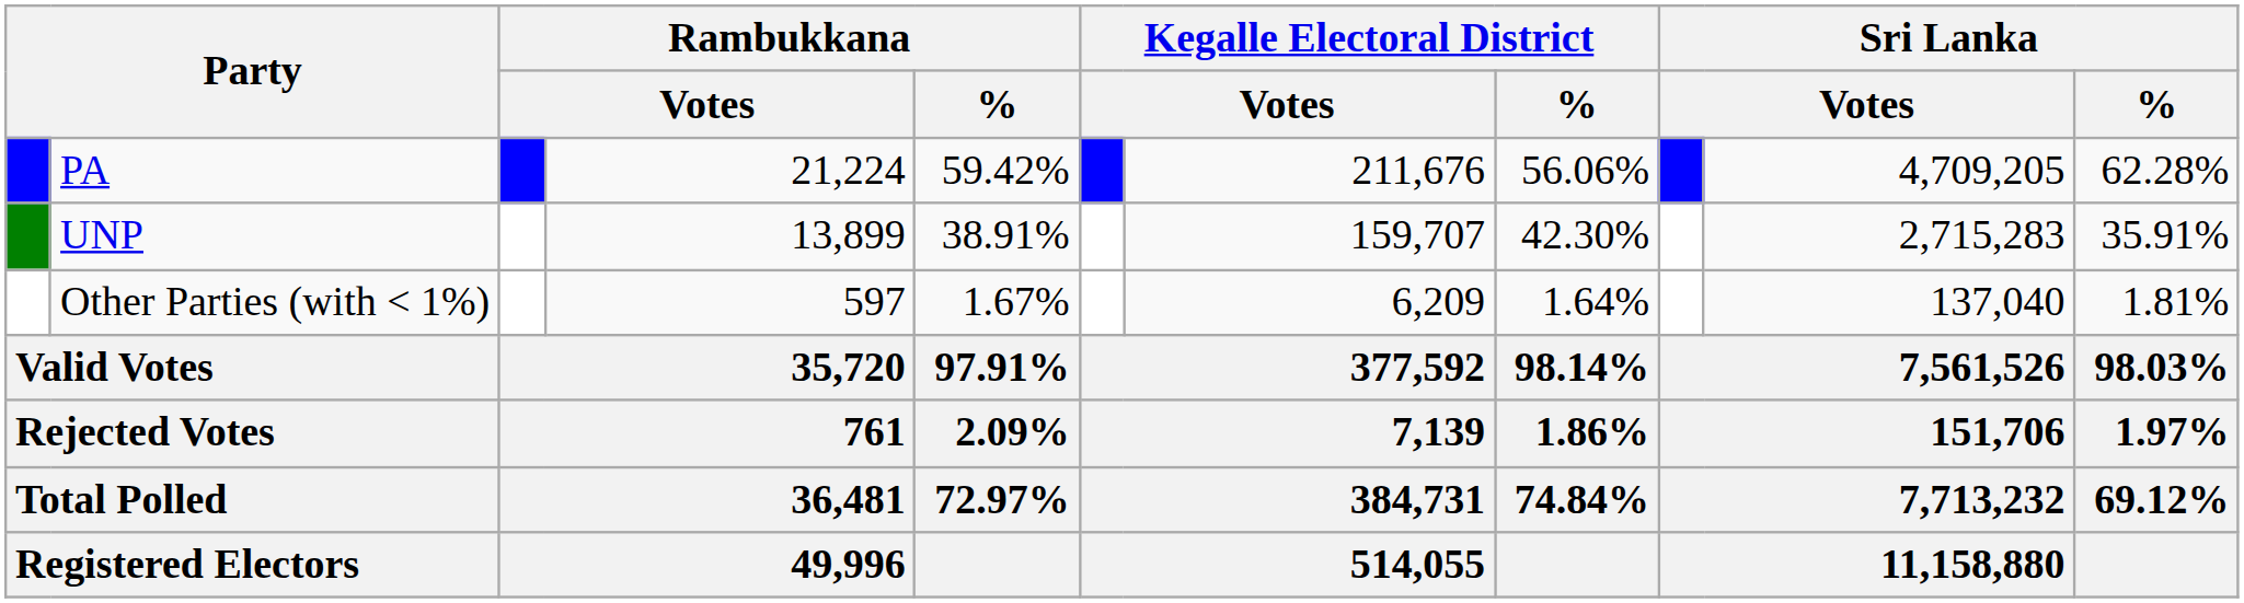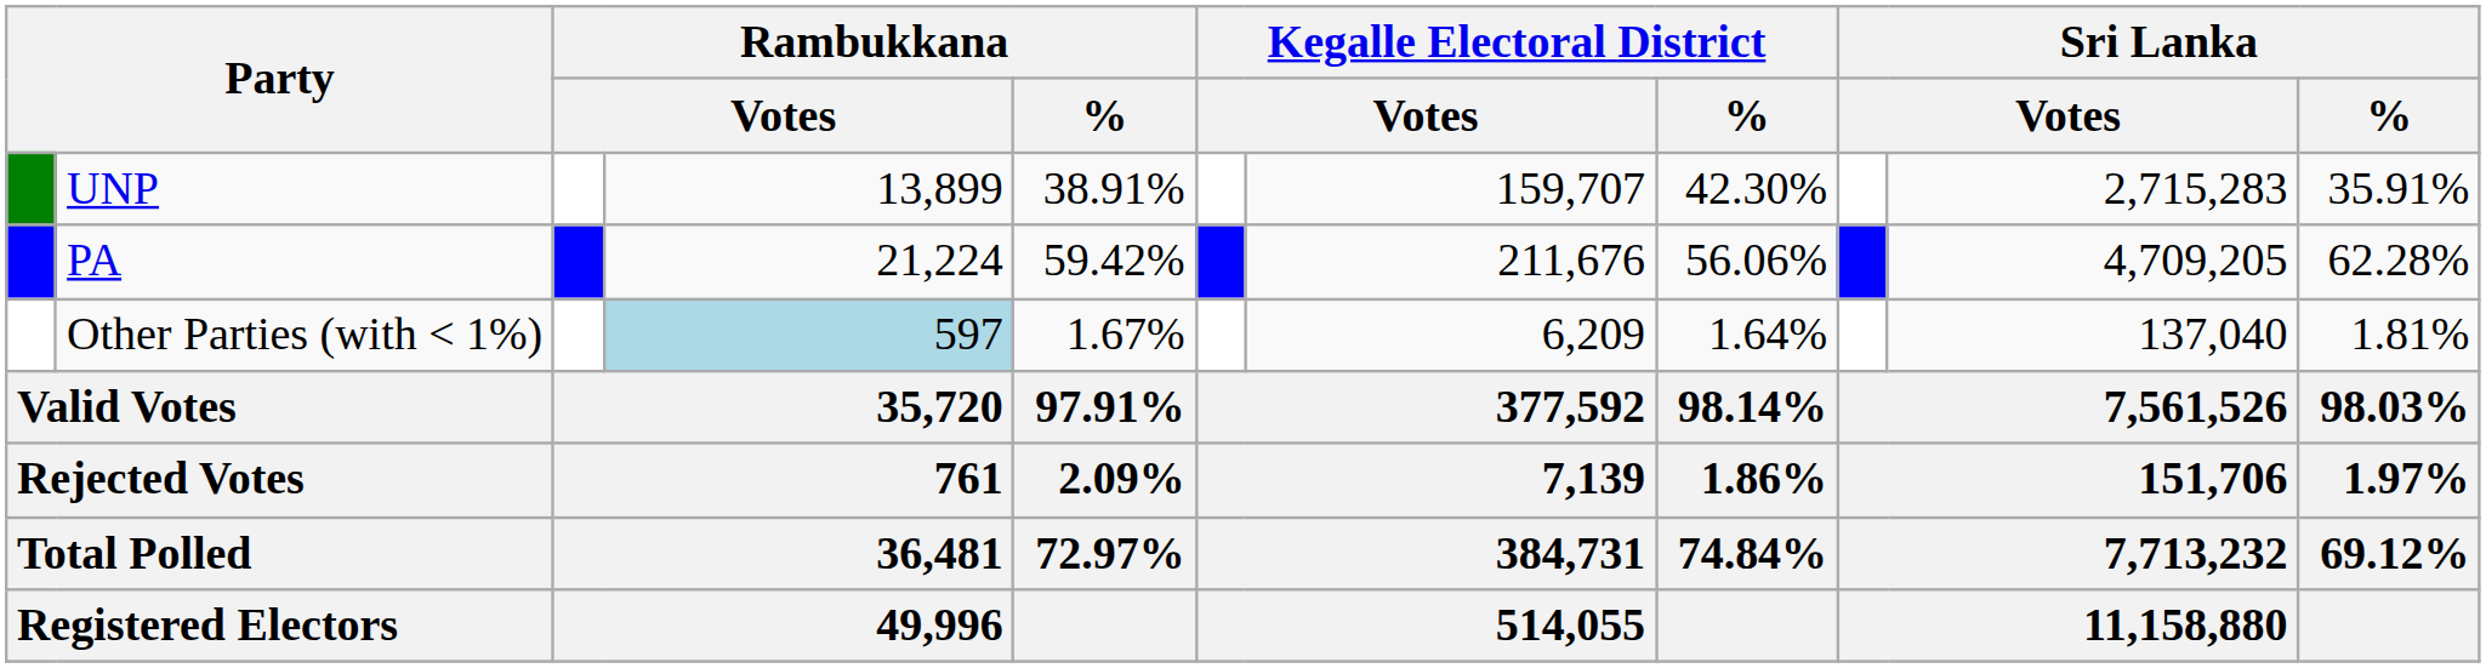 <table class="wikitable">
 <tr>
 <th colspan="2" width="144px"rowspan="2">Party</th>
 <th colspan="3" width="216px">Rambukkana</th>
 <th colspan="3" width="216px"><a href='#'>Kegalle Electoral District</a></th>
 <th colspan="3" width="216px">Sri Lanka</th>
 </tr>
 <tr>
 <th colspan="2" width="144px">Votes</th>
 <th>%</th>
 <th colspan="2" width="144px">Votes</th>
 <th>%</th>
 <th colspan="2" width="144px">Votes</th>
 <th>%</th>
 </tr>
 <tr>
+<td style="background-color:green;" width="10px"></td>
+<td style="text-align:left;"><a href='#'>UNP</a></td>
+<td style="background-color:white;" width="10px"></td>
+<td style="text-align:right;">13,899</td>
+<td style="text-align:right;">38.91%</td>
+<td style="background-color:white;" width="10px"></td>
+<td style="text-align:right;">159,707</td>
+<td style="text-align:right;">42.30%</td>
+<td style="background-color:white;" width="10px"></td>
+<td style="text-align:right;">2,715,283</td>
+<td style="text-align:right;">35.91%</td>
+</tr>
+<tr>
 <td style="background-color:blue;" width="10px"></td>
 <td style="text-align:left;"><a href='#'>PA</a></td>
 <td style="background-color:blue;" width="10px"></td>
 <td style="text-align:right;">21,224</td>
 <td style="text-align:right;">59.42%</td>
 <td style="background-color:blue;" width="10px"></td>
 <td style="text-align:right;">211,676</td>
 <td style="text-align:right;">56.06%</td>
 <td style="background-color:blue;" width="10px"></td>
 <td style="text-align:right;">4,709,205</td>
 <td style="text-align:right;">62.28%</td>
 </tr>
 <tr>
-<td style="background-color:green;" width="10px"></td>
-<td style="text-align:left;"><a href='#'>UNP</a></td>
-<td style="background-color:white;" width="10px"></td>
-<td style="text-align:right;">13,899</td>
-<td style="text-align:right;">38.91%</td>
-<td style="background-color:white;" width="10px"></td>
-<td style="text-align:right;">159,707</td>
-<td style="text-align:right;">42.30%</td>
-<td style="background-color:white;" width="10px"></td>
-<td style="text-align:right;">2,715,283</td>
-<td style="text-align:right;">35.91%</td>
-</tr>
-<tr>
 <td style="background-color:white;" width="10px"></td>
 <td style="text-align:left;">Other Parties (with < 1%)</td>
 <td style="background-color:white;" width="10px"></td>
-<td style="text-align:right;">597</td>
+<td style="background: lightblue; text-align:right;">597</td>
 <td style="text-align:right;">1.67%</td>
 <td style="background-color:white;" width="10px"></td>
 <td style="text-align:right;">6,209</td>
 <td style="text-align:right;">1.64%</td>
 <td style="background-color:white;" width="10px"></td>
 <td style="text-align:right;">137,040</td>
 <td style="text-align:right;">1.81%</td>
 </tr>
 <tr>
 <th colspan="2" width="144px"style="text-align:left;">Valid Votes</th>
 <th style="text-align:right;"colspan="2" width="144px">35,720</th>
 <th style="text-align:right;">97.91%</th>
 <th style="text-align:right;"colspan="2" width="144px">377,592</th>
 <th style="text-align:right;">98.14%</th>
 <th style="text-align:right;"colspan="2" width="144px">7,561,526</th>
 <th style="text-align:right;">98.03%</th>
 </tr>
 <tr>
 <th colspan="2" width="144px"style="text-align:left;">Rejected Votes</th>
 <th style="text-align:right;"colspan="2" width="144px">761</th>
 <th style="text-align:right;">2.09%</th>
 <th style="text-align:right;"colspan="2" width="144px">7,139</th>
 <th style="text-align:right;">1.86%</th>
 <th style="text-align:right;"colspan="2" width="144px">151,706</th>
 <th style="text-align:right;">1.97%</th>
 </tr>
 <tr>
 <th colspan="2" width="144px"style="text-align:left;">Total Polled</th>
 <th style="text-align:right;"colspan="2" width="144px">36,481</th>
 <th style="text-align:right;">72.97%</th>
 <th style="text-align:right;"colspan="2" width="144px">384,731</th>
 <th style="text-align:right;">74.84%</th>
 <th style="text-align:right;"colspan="2" width="144px">7,713,232</th>
 <th style="text-align:right;">69.12%</th>
 </tr>
 <tr>
 <th colspan="2" width="144px"style="text-align:left;">Registered Electors</th>
 <th style="text-align:right;"colspan="2" width="144px">49,996</th>
 <th></th>
 <th style="text-align:right;"colspan="2" width="144px">514,055</th>
 <th></th>
 <th style="text-align:right;"colspan="2" width="144px">11,158,880</th>
 <th></th>
 </tr>
 </table>
